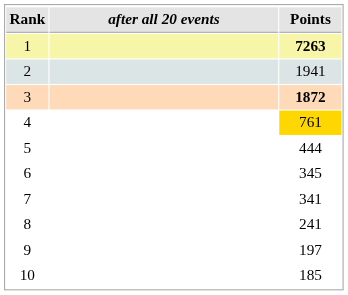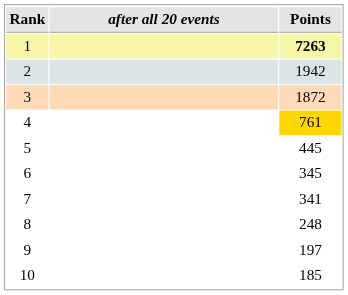 <table cellspacing="1" cellpadding="3" style="border:1px solid #AAAAAA;font-size:86%">
 <tr style="background-color: #E4E4E4;">
 </tr>
 <tr style="background-color: #E4E4E4;">
 <th style="border-bottom:1px solid #AAAAAA; width: 10px;">Rank</th>
 <th style="border-bottom:1px solid #AAAAAA; width: 200px;"><em>after all 20 events</em></th>
 <th style="border-bottom:1px solid #AAAAAA; width: 50px;">Points</th>
 </tr>
 <tr style="background:#f7f6a8;">
 <td align=center>1</td>
 <td><strong></strong></td>
 <td align=center><strong>7263</strong></td>
 </tr>
 <tr style="background:#dce5e5;">
 <td align=center>2</td>
 <td></td>
-<td align=center>1941</td>
+<td align=center>1942</td>
 </tr>
 <tr style="background:#ffdab9;">
 <td align=center>3</td>
 <td></td>
-<td align=center><strong>1872</strong></td>
+<td align=center>1872</td>
 </tr>
 <tr>
 <td align=center>4</td>
 <td></td>
 <td align=center style="background: gold;">761</td>
 </tr>
 <tr>
 <td align=center>5</td>
 <td></td>
-<td align=center>444</td>
+<td align=center>445</td>
 </tr>
 <tr>
 <td align=center>6</td>
 <td></td>
 <td align=center>345</td>
 </tr>
 <tr>
 <td align=center>7</td>
 <td></td>
 <td align=center>341</td>
 </tr>
 <tr>
 <td align=center>8</td>
 <td></td>
-<td align=center>241</td>
+<td align=center>248</td>
 </tr>
 <tr>
 <td align=center>9</td>
 <td></td>
 <td align=center>197</td>
 </tr>
 <tr>
 <td align=center>10</td>
 <td></td>
 <td align=center>185</td>
 </tr>
 </table>
